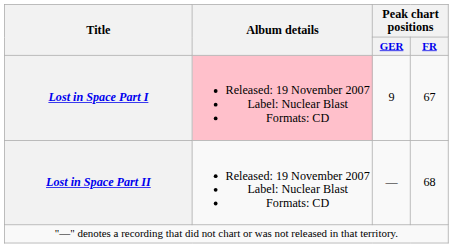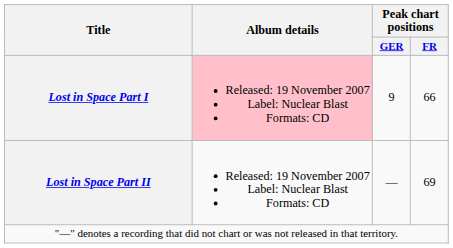 <table class="wikitable plainrowheaders" style="text-align:center;">
 <tr>
 <th scope="col" rowspan="2" style="width:15em;">Title</th>
 <th scope="col" rowspan="2">Album details</th>
 <th scope="col" colspan="2">Peak chart positions</th>
 </tr>
 <tr>
 <th scope="col" style="width:3em;font-size:90%;"><a href='#'>GER</a><br></th>
 <th scope="col" style="width:3em;font-size:90%;"><a href='#'>FR</a><br></th>
 </tr>
 <tr>
 <th scope="row"><em><a href='#'>Lost in Space Part I</a></em></th>
 <td style="background: pink;"><br><ul><li>Released: 19 November 2007</li><li>Label: Nuclear Blast</li><li>Formats: CD</li></ul></td>
 <td style="text-align:center;">9</td>
-<td style="text-align:center;">67</td>
+<td style="text-align:center;">66</td>
 </tr>
 <tr>
 <th scope="row"><em><a href='#'>Lost in Space Part II</a></em></th>
 <td><br><ul><li>Released: 19 November 2007</li><li>Label: Nuclear Blast</li><li>Formats: CD</li></ul></td>
 <td style="text-align:center;">—</td>
-<td style="text-align:center;">68</td>
+<td style="text-align:center;">69</td>
 </tr>
 <tr>
 <td colspan="20" style="font-size:90%">"—" denotes a recording that did not chart or was not released in that territory.</td>
 </tr>
 </table>
